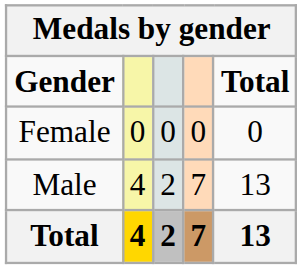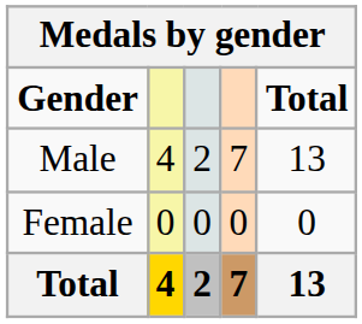 <table class="wikitable" style="font-size:85%; float:right">
 <tr style="background:#efefef;">
 <th colspan=5><strong>Medals by gender</strong></th>
 </tr>
 <tr align=center>
 <td><strong>Gender</strong></td>
 <td style="background:#f7f6a8;"></td>
 <td style="background:#dce5e5;"></td>
 <td style="background:#ffdab9;"></td>
 <td><strong>Total</strong></td>
 </tr>
 <tr align=center>
+<td>Male</td>
+<td style="background:#F7F6A8;">4</td>
+<td style="background:#DCE5E5;">2</td>
+<td style="background:#FFDAB9;">7</td>
+<td>13</td>
+</tr>
+<tr align=center>
 <td>Female</td>
 <td style="background:#F7F6A8;">0</td>
 <td style="background:#DCE5E5;">0</td>
 <td style="background:#FFDAB9;">0</td>
 <td>0</td>
-</tr>
-<tr align=center>
-<td>Male</td>
-<td style="background:#F7F6A8;">4</td>
-<td style="background:#DCE5E5;">2</td>
-<td style="background:#FFDAB9;">7</td>
-<td>13</td>
 </tr>
 <tr align=center>
 <th><strong>Total</strong></th>
 <th style="background:gold;"><strong>4</strong></th>
 <th style="background:silver;"><strong>2</strong></th>
 <th style="background:#c96;"><strong>7</strong></th>
 <th><strong>13</strong></th>
 </tr>
 </table>
